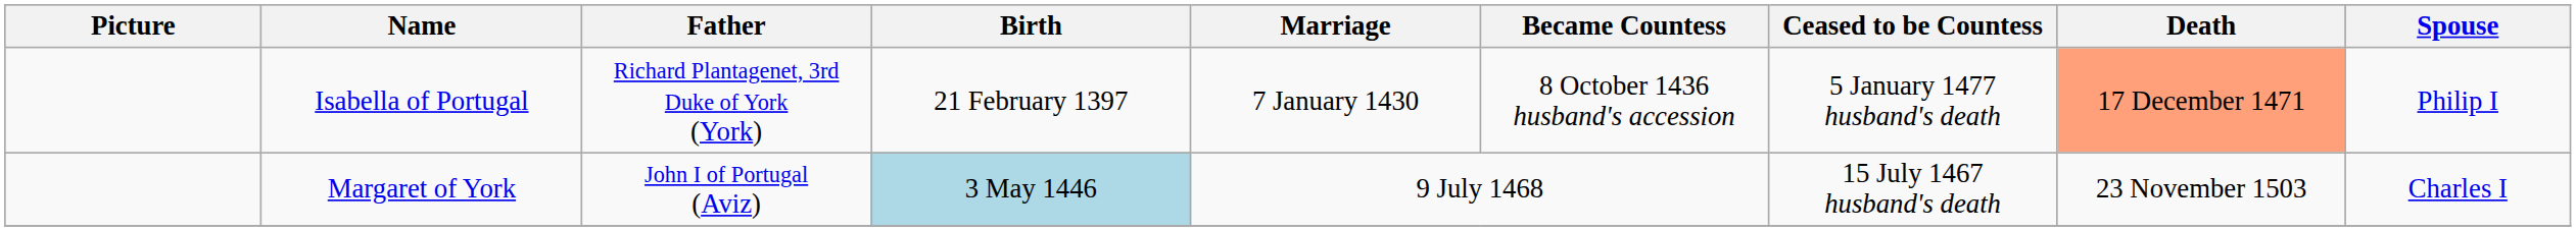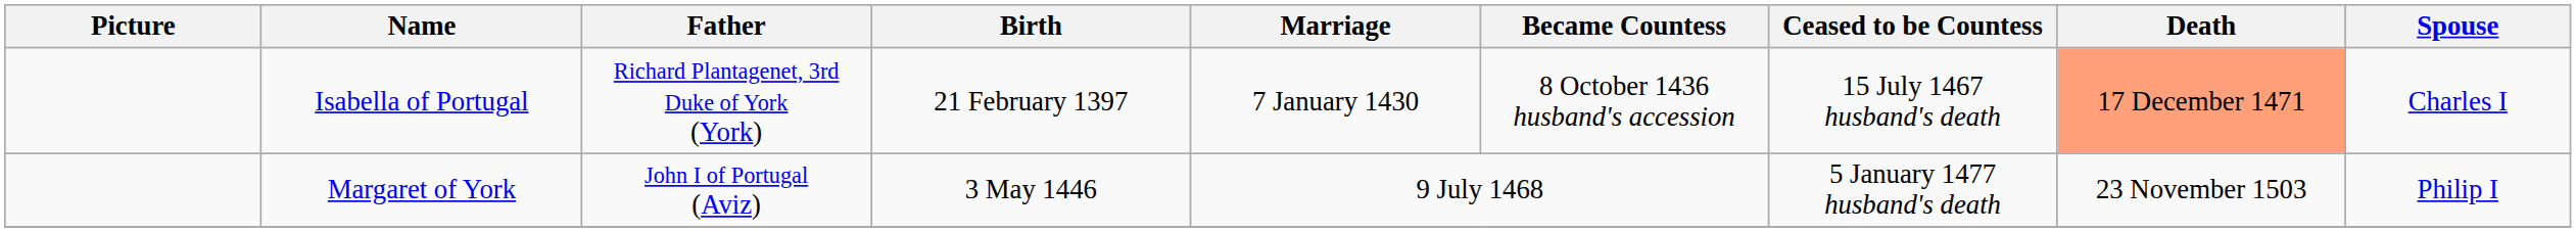 <table width=95% class="wikitable">
 <tr>
 <th width = "8%">Picture</th>
 <th width = "10%">Name</th>
 <th width = "9%">Father</th>
 <th width = "10%">Birth</th>
 <th width = "9%">Marriage</th>
 <th width = "9%">Became Countess</th>
 <th width = "9%">Ceased to be Countess</th>
 <th width = "9%">Death</th>
 <th width = "7%"><a href='#'>Spouse</a></th>
 </tr>
 <tr>
 <td align="center"></td>
 <td align="center"><a href='#'>Isabella of Portugal</a></td>
 <td align="center"><small><a href='#'>Richard Plantagenet, 3rd Duke of York</a></small><br>(<a href='#'>York</a>)</td>
 <td align="center">21 February 1397</td>
 <td align="center">7 January 1430</td>
 <td align="center">8 October 1436<br><em>husband's accession</em></td>
-<td align="center">5 January 1477<br><em>husband's death</em></td>
+<td align="center">15 July 1467<br><em>husband's death</em></td>
 <td align="center" style="background: lightsalmon;">17 December 1471</td>
-<td align="center"><a href='#'>Philip I</a></td>
+<td align="center"><a href='#'>Charles I</a></td>
 </tr>
 <tr>
 <td align="center"></td>
 <td align="center"><a href='#'>Margaret of York</a></td>
 <td align="center"><small><a href='#'>John I of Portugal</a></small><br>(<a href='#'>Aviz</a>)</td>
-<td align="center" style="background: lightblue;">3 May 1446</td>
+<td align="center">3 May 1446</td>
 <td align="center" colspan="2">9 July 1468</td>
-<td align="center">15 July 1467<br><em>husband's death</em></td>
+<td align="center">5 January 1477<br><em>husband's death</em></td>
 <td align="center">23 November 1503</td>
-<td align="center"><a href='#'>Charles I</a></td>
+<td align="center"><a href='#'>Philip I</a></td>
 </tr>
 <tr>
 </tr>
 </table>
